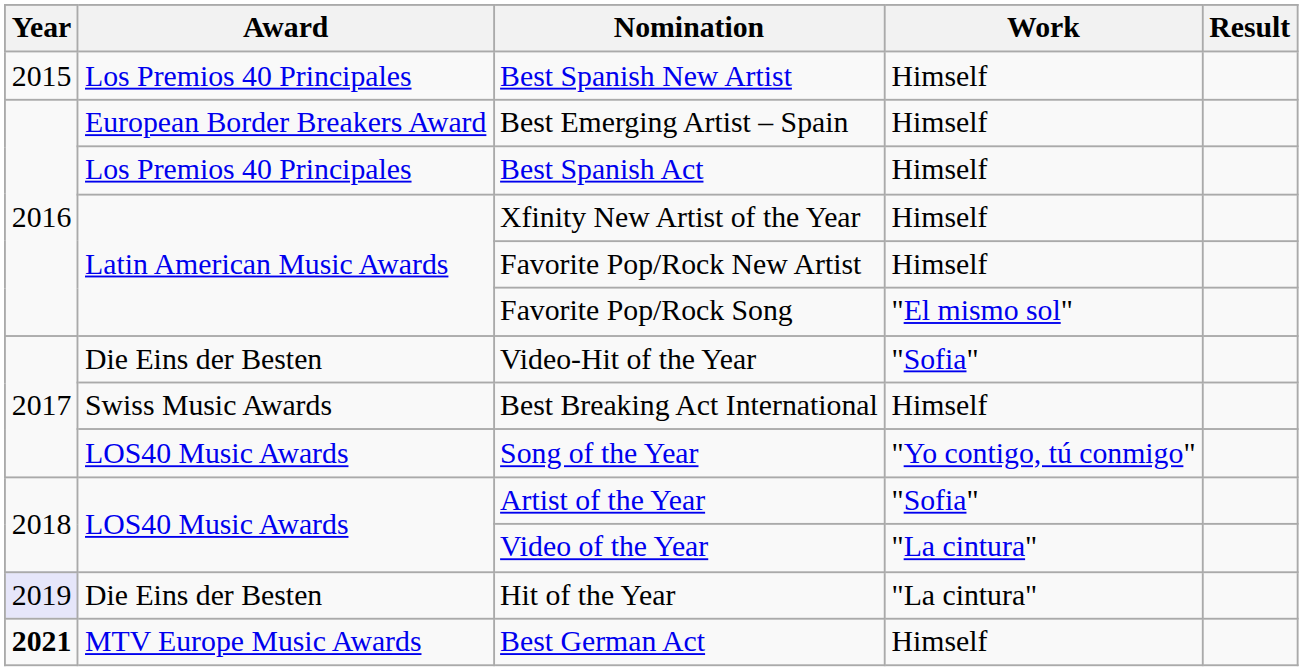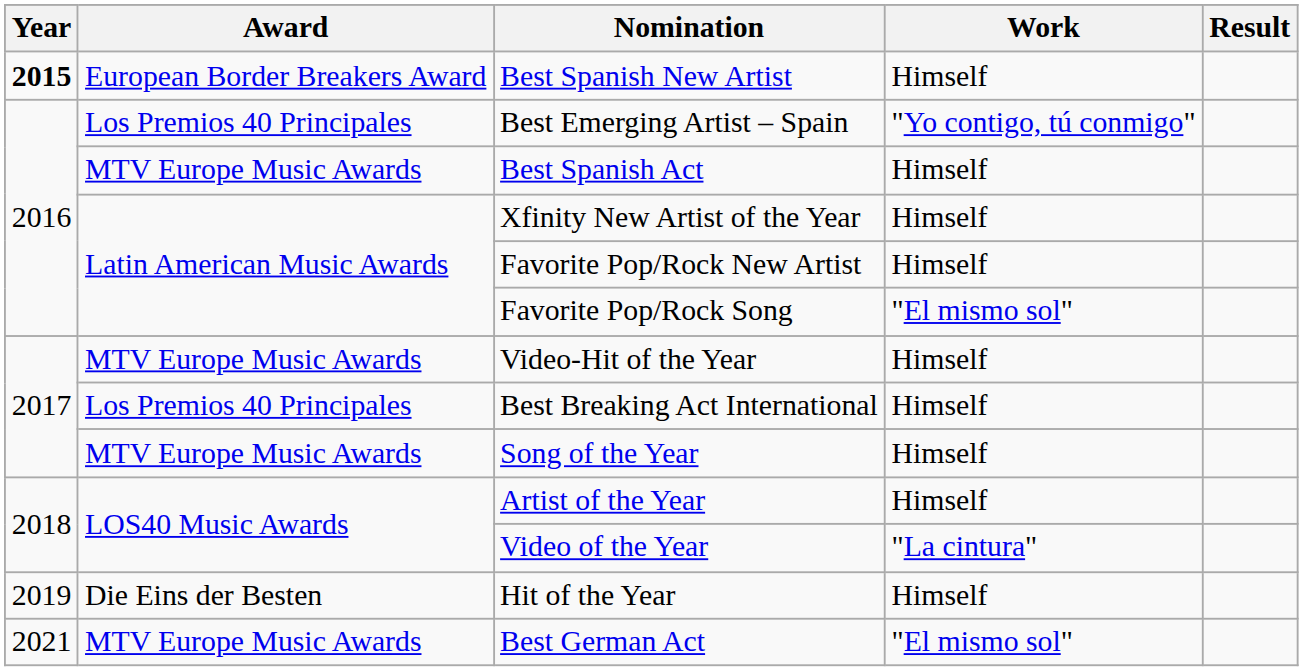 <table class="wikitable">
 <tr>
 <th>Year</th>
 <th>Award</th>
 <th>Nomination</th>
 <th>Work</th>
 <th>Result</th>
 </tr>
 <tr>
-<td style="text-align:center;">2015</td>
-<td><a href='#'>Los Premios 40 Principales</a></td>
+<td style="text-align:center;"><strong>2015</strong></td>
+<td><a href='#'>European Border Breakers Award</a></td>
 <td><a href='#'>Best Spanish New Artist</a></td>
 <td>Himself</td>
 <td></td>
 </tr>
 <tr>
 <td style="text-align:center;" rowspan="5">2016</td>
-<td><a href='#'>European Border Breakers Award</a></td>
+<td><a href='#'>Los Premios 40 Principales</a></td>
 <td>Best Emerging Artist – Spain</td>
-<td>Himself</td>
+<td>"<a href='#'>Yo contigo, tú conmigo</a>"<br></td>
 <td></td>
 </tr>
 <tr>
-<td><a href='#'>Los Premios 40 Principales</a></td>
+<td><a href='#'>MTV Europe Music Awards</a></td>
 <td><a href='#'>Best Spanish Act</a></td>
 <td>Himself</td>
 <td></td>
 </tr>
 <tr>
 <td rowspan="3"><a href='#'>Latin American Music Awards</a></td>
 <td>Xfinity New Artist of the Year</td>
 <td>Himself</td>
 <td></td>
 </tr>
 <tr>
 <td>Favorite Pop/Rock New Artist</td>
 <td>Himself</td>
 <td></td>
 </tr>
 <tr>
 <td>Favorite Pop/Rock Song</td>
 <td>"<a href='#'>El mismo sol</a>"<br></td>
 <td></td>
 </tr>
 <tr>
 <td rowspan="3">2017</td>
-<td>Die Eins der Besten</td>
+<td><a href='#'>MTV Europe Music Awards</a></td>
 <td>Video-Hit of the Year</td>
-<td>"<a href='#'>Sofia</a>"</td>
+<td>Himself</td>
 <td></td>
 </tr>
 <tr>
-<td>Swiss Music Awards</td>
+<td><a href='#'>Los Premios 40 Principales</a></td>
 <td>Best Breaking Act International</td>
 <td>Himself</td>
 <td></td>
 </tr>
 <tr>
-<td><a href='#'>LOS40 Music Awards</a></td>
+<td><a href='#'>MTV Europe Music Awards</a></td>
 <td><a href='#'>Song of the Year</a></td>
-<td>"<a href='#'>Yo contigo, tú conmigo</a>"<br></td>
+<td>Himself</td>
 <td></td>
 </tr>
 <tr>
 <td rowspan="2">2018</td>
 <td rowspan="2"><a href='#'>LOS40 Music Awards</a></td>
 <td><a href='#'>Artist of the Year</a></td>
-<td>"<a href='#'>Sofia</a>"</td>
+<td>Himself</td>
 <td></td>
 </tr>
 <tr>
 <td><a href='#'>Video of the Year</a></td>
 <td>"<a href='#'>La cintura</a>"</td>
 <td></td>
 </tr>
 <tr>
-<td style="background: lavender;">2019</td>
+<td>2019</td>
 <td>Die Eins der Besten</td>
 <td>Hit of the Year</td>
-<td>"La cintura"</td>
+<td>Himself</td>
 <td></td>
 </tr>
 <tr>
-<td><strong>2021</strong></td>
+<td>2021</td>
 <td><a href='#'>MTV Europe Music Awards</a></td>
 <td><a href='#'>Best German Act</a></td>
-<td>Himself</td>
+<td>"<a href='#'>El mismo sol</a>"<br></td>
 <td></td>
 </tr>
 </table>
